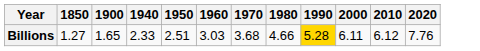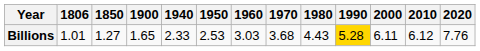 <table class="wikitable">
 <tr>
 <th>Year</th>
+<th>1806</th>
 <th>1850</th>
 <th>1900</th>
 <th>1940</th>
 <th>1950</th>
 <th>1960</th>
 <th>1970</th>
 <th>1980</th>
 <th>1990</th>
 <th>2000</th>
 <th>2010</th>
 <th>2020</th>
 </tr>
 <tr>
 <th>Billions</th>
+<td>1.01</td>
 <td>1.27</td>
 <td>1.65</td>
 <td>2.33</td>
-<td>2.51</td>
+<td>2.53</td>
 <td>3.03</td>
 <td>3.68</td>
-<td>4.66</td>
+<td>4.43</td>
 <td style="background: gold;">5.28</td>
 <td>6.11</td>
 <td>6.12</td>
 <td>7.76</td>
 </tr>
 </table>
